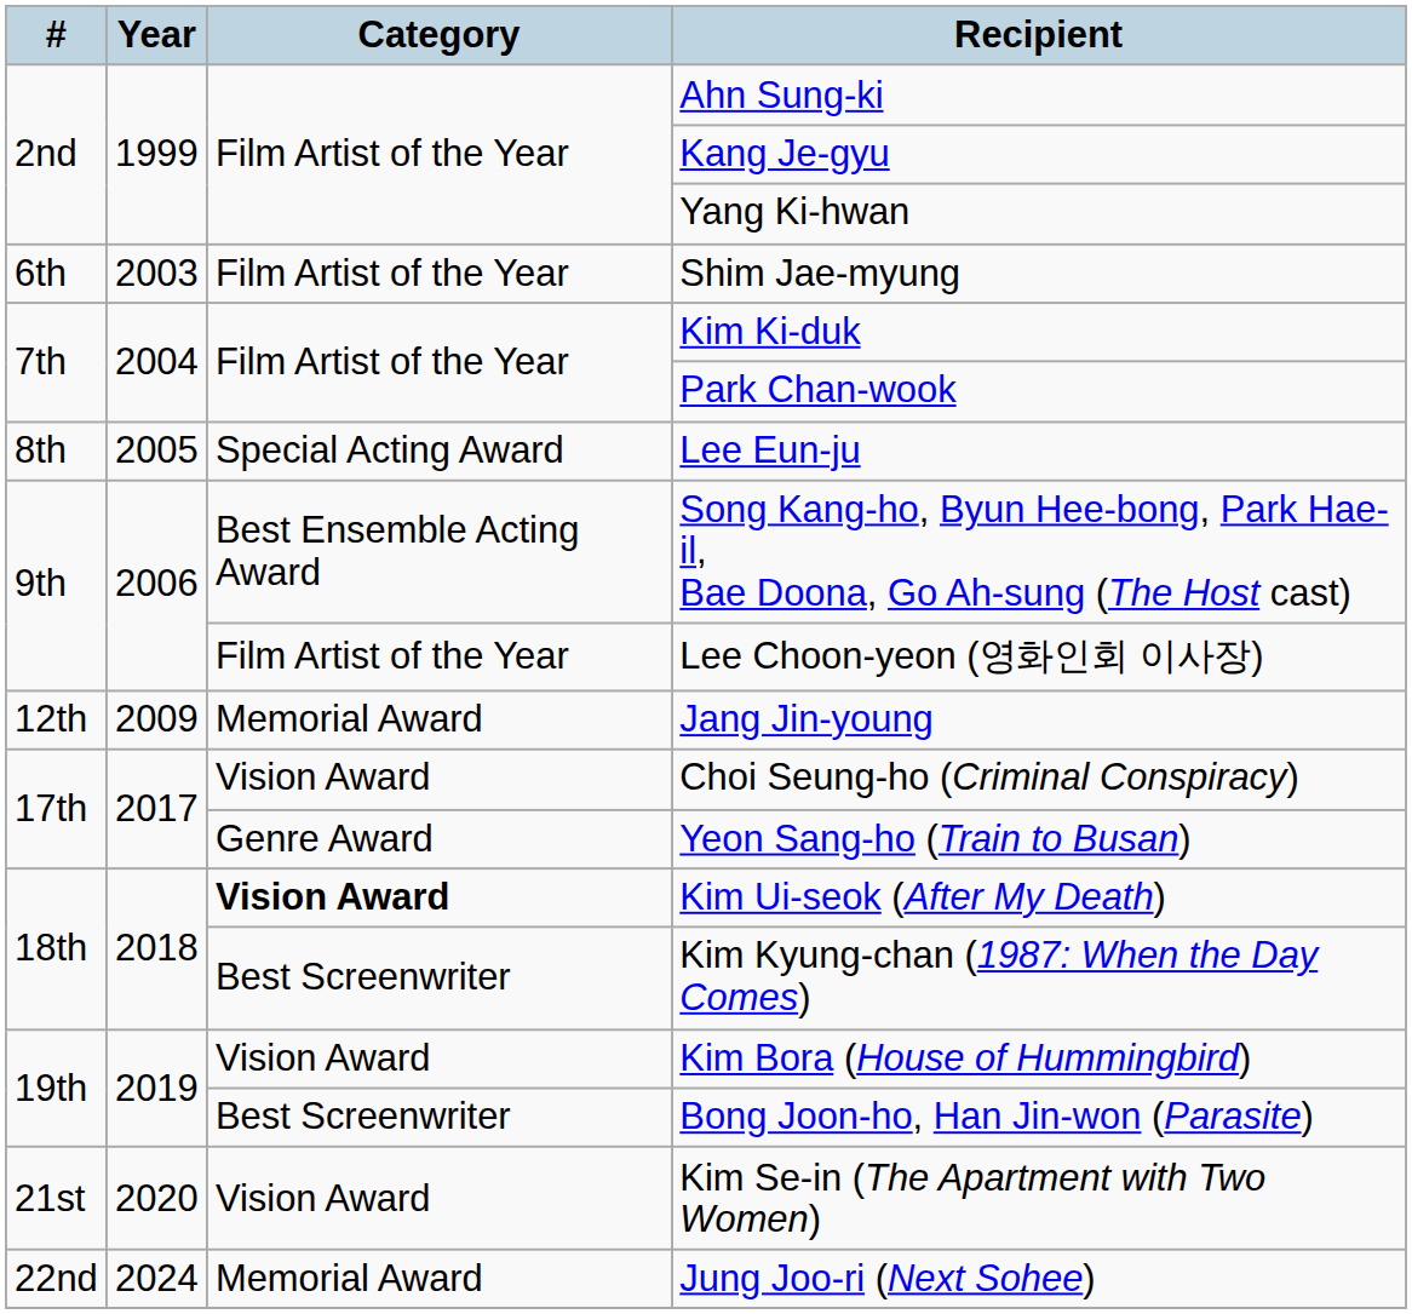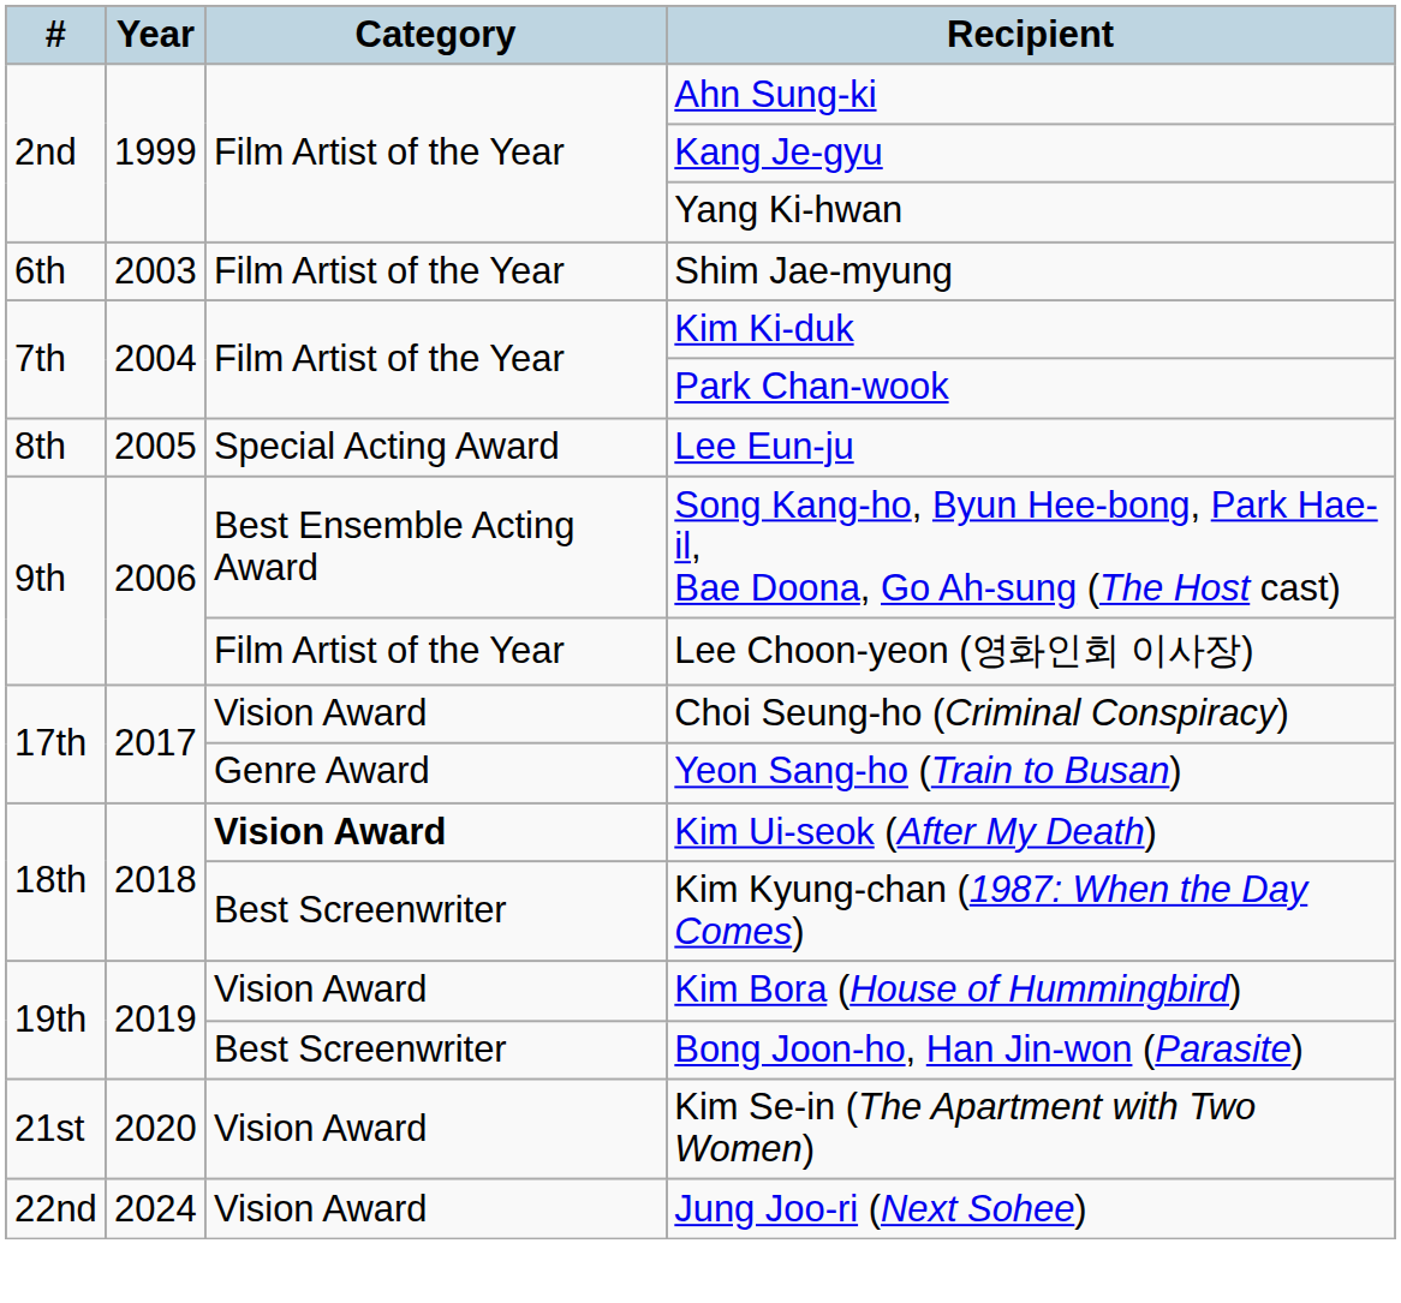 <table class="wikitable" style="width:600px">
 <tr>
 <th style="background:#BED5E1; width:10px">#</th>
 <th style="background:#BED5E1; width:10px">Year</th>
 <th style="background:#BED5E1;">Category</th>
 <th style="background:#BED5E1;">Recipient</th>
 </tr>
 <tr>
 <td rowspan=3>2nd</td>
 <td rowspan=3>1999</td>
 <td rowspan=3>Film Artist of the Year</td>
 <td><a href='#'>Ahn Sung-ki</a></td>
 </tr>
 <tr>
 <td><a href='#'>Kang Je-gyu</a></td>
 </tr>
 <tr>
 <td>Yang Ki-hwan</td>
 </tr>
 <tr>
 <td>6th</td>
 <td>2003</td>
 <td>Film Artist of the Year</td>
 <td>Shim Jae-myung</td>
 </tr>
 <tr>
 <td rowspan=2>7th</td>
 <td rowspan=2>2004</td>
 <td rowspan=2>Film Artist of the Year</td>
 <td><a href='#'>Kim Ki-duk</a></td>
 </tr>
 <tr>
 <td><a href='#'>Park Chan-wook</a></td>
 </tr>
 <tr>
 <td>8th</td>
 <td>2005</td>
 <td>Special Acting Award</td>
 <td><a href='#'>Lee Eun-ju</a></td>
 </tr>
 <tr>
 <td rowspan=2>9th</td>
 <td rowspan=2>2006</td>
 <td>Best Ensemble Acting Award</td>
 <td><a href='#'>Song Kang-ho</a>, <a href='#'>Byun Hee-bong</a>, <a href='#'>Park Hae-il</a>, <br> <a href='#'>Bae Doona</a>, <a href='#'>Go Ah-sung</a> (<em><a href='#'>The Host</a></em> cast)</td>
 </tr>
 <tr>
 <td>Film Artist of the Year</td>
 <td>Lee Choon-yeon (영화인회 이사장)</td>
 </tr>
 <tr>
-<td>12th</td>
-<td>2009</td>
-<td>Memorial Award</td>
-<td><a href='#'>Jang Jin-young</a></td>
-</tr>
-<tr>
 <td rowspan=2>17th</td>
 <td rowspan=2>2017</td>
 <td>Vision Award</td>
 <td>Choi Seung-ho (<em>Criminal Conspiracy</em>)</td>
 </tr>
 <tr>
 <td>Genre Award</td>
 <td><a href='#'>Yeon Sang-ho</a> (<em><a href='#'>Train to Busan</a></em>)</td>
 </tr>
 <tr>
 <td rowspan=2>18th</td>
 <td rowspan=2>2018</td>
 <td><strong>Vision Award</strong></td>
 <td><a href='#'>Kim Ui-seok</a> (<em><a href='#'>After My Death</a></em>)</td>
 </tr>
 <tr>
 <td>Best Screenwriter</td>
 <td>Kim Kyung-chan (<em><a href='#'>1987: When the Day Comes</a></em>)</td>
 </tr>
 <tr>
 <td rowspan=2>19th</td>
 <td rowspan=2>2019</td>
 <td>Vision Award</td>
 <td><a href='#'>Kim Bora</a> (<em><a href='#'>House of Hummingbird</a></em>)</td>
 </tr>
 <tr>
 <td>Best Screenwriter</td>
 <td><a href='#'>Bong Joon-ho</a>, <a href='#'>Han Jin-won</a> (<em><a href='#'>Parasite</a></em>)</td>
 </tr>
 <tr>
 <td>21st</td>
 <td>2020</td>
 <td>Vision Award</td>
 <td>Kim Se-in (<em>The Apartment with Two Women</em>)</td>
 </tr>
 <tr>
 <td>22nd</td>
 <td>2024</td>
-<td>Memorial Award</td>
+<td>Vision Award</td>
 <td><a href='#'>Jung Joo-ri</a> (<em><a href='#'>Next Sohee</a></em>)</td>
 </tr>
 <tr>
 </tr>
 </table>
